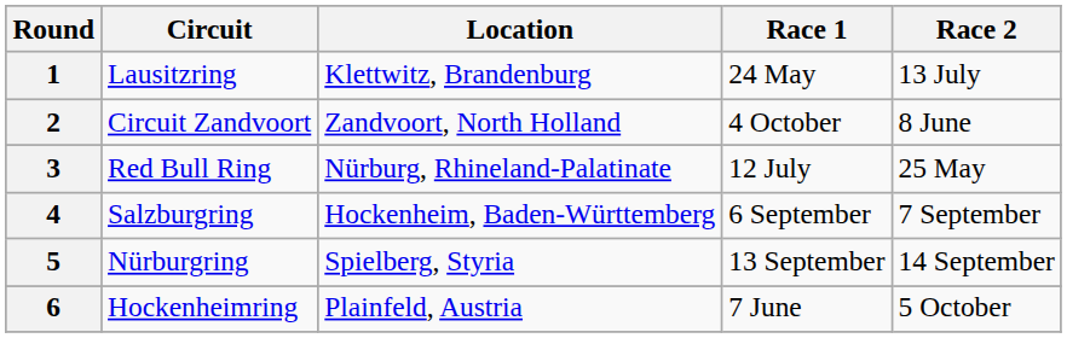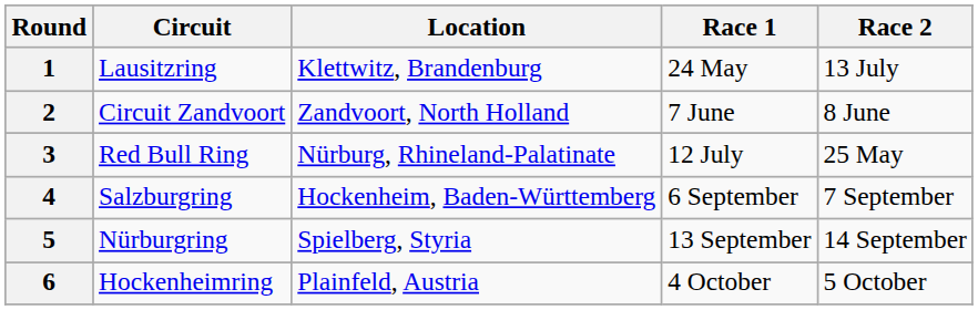 <table class="wikitable" style="font-size:85%;">
 <tr>
 <th>Round</th>
 <th>Circuit</th>
 <th>Location</th>
 <th>Race 1</th>
 <th>Race 2</th>
 </tr>
 <tr>
 <th>1</th>
 <td> <a href='#'>Lausitzring</a></td>
 <td><a href='#'>Klettwitz</a>, <a href='#'>Brandenburg</a></td>
 <td>24 May</td>
 <td>13 July</td>
 </tr>
 <tr>
 <th>2</th>
 <td> <a href='#'>Circuit Zandvoort</a></td>
 <td><a href='#'>Zandvoort</a>, <a href='#'>North Holland</a></td>
-<td>4 October</td>
+<td>7 June</td>
 <td>8 June</td>
 </tr>
 <tr>
 <th>3</th>
 <td> <a href='#'>Red Bull Ring</a></td>
 <td><a href='#'>Nürburg</a>, <a href='#'>Rhineland-Palatinate</a></td>
 <td>12 July</td>
 <td>25 May</td>
 </tr>
 <tr>
 <th>4</th>
 <td> <a href='#'>Salzburgring</a></td>
 <td><a href='#'>Hockenheim</a>, <a href='#'>Baden-Württemberg</a></td>
 <td>6 September</td>
 <td>7 September</td>
 </tr>
 <tr>
 <th>5</th>
 <td> <a href='#'>Nürburgring</a></td>
 <td><a href='#'>Spielberg</a>, <a href='#'>Styria</a></td>
 <td>13 September</td>
 <td>14 September</td>
 </tr>
 <tr>
 <th>6</th>
 <td> <a href='#'>Hockenheimring</a></td>
 <td><a href='#'>Plainfeld</a>, <a href='#'>Austria</a></td>
-<td>7 June</td>
+<td>4 October</td>
 <td>5 October</td>
 </tr>
 </table>
